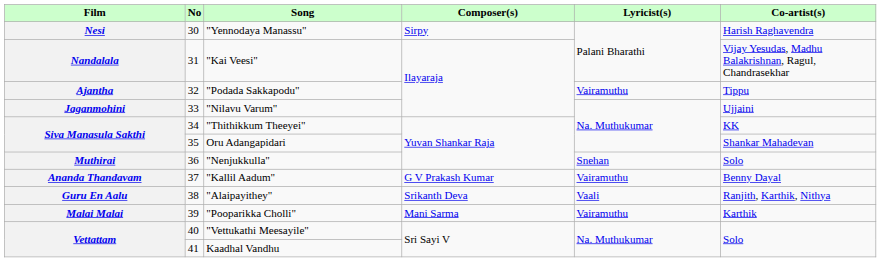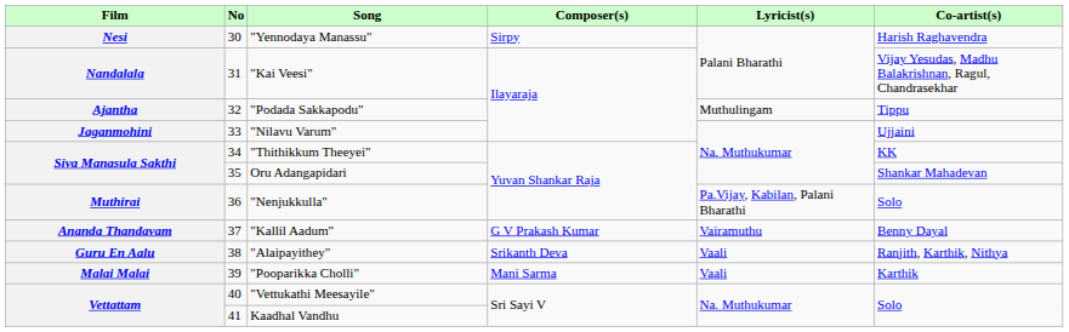 <table class="wikitable plainrowheaders" width="100%" textcolor:#000;">
 <tr style="background:#cfc; text-align:center;">
 <td scope="col" width=21%><strong>Film</strong></td>
 <td><strong>No</strong></td>
 <td scope="col" width=23%><strong>Song</strong></td>
 <td scope="col" width=20%><strong>Composer(s)</strong></td>
 <td scope="col" width=17%><strong>Lyricist(s)</strong></td>
 <td scope="col" width=18%><strong>Co-artist(s)</strong></td>
 </tr>
 <tr>
 <th><em><a href='#'>Nesi</a></em></th>
 <td>30</td>
 <td>"Yennodaya Manassu"</td>
 <td><a href='#'>Sirpy</a></td>
 <td rowspan="2">Palani Bharathi</td>
 <td><a href='#'>Harish Raghavendra</a></td>
 </tr>
 <tr>
 <th><em><a href='#'>Nandalala</a></em></th>
 <td>31</td>
 <td>"Kai Veesi"</td>
 <td rowspan="3"><a href='#'>Ilayaraja</a></td>
 <td><a href='#'>Vijay Yesudas</a>, <a href='#'>Madhu Balakrishnan</a>, Ragul, Chandrasekhar</td>
 </tr>
 <tr>
 <th><a href='#'><em>Ajantha</em></a></th>
 <td>32</td>
 <td>"Podada Sakkapodu"</td>
-<td><a href='#'>Vairamuthu</a></td>
+<td>Muthulingam</td>
 <td><a href='#'>Tippu</a></td>
 </tr>
 <tr>
 <th><em><a href='#'>Jaganmohini</a></em></th>
 <td>33</td>
 <td>"Nilavu Varum"</td>
 <td rowspan="3"><a href='#'>Na. Muthukumar</a></td>
 <td><a href='#'>Ujjaini</a></td>
 </tr>
 <tr>
 <th rowspan="2"><em><a href='#'>Siva Manasula Sakthi</a></em></th>
 <td>34</td>
 <td>"Thithikkum Theeyei"</td>
 <td rowspan="3"><a href='#'>Yuvan Shankar Raja</a></td>
 <td><a href='#'>KK</a></td>
 </tr>
 <tr>
 <td>35</td>
 <td>Oru Adangapidari</td>
 <td><a href='#'>Shankar Mahadevan</a></td>
 </tr>
 <tr>
 <th><em><a href='#'>Muthirai</a></em></th>
 <td>36</td>
 <td>"Nenjukkulla"</td>
-<td><a href='#'>Snehan</a></td>
+<td><a href='#'>Pa.Vijay</a>, <a href='#'>Kabilan</a>, Palani Bharathi</td>
 <td><a href='#'>Solo</a></td>
 </tr>
 <tr>
 <th><em><a href='#'>Ananda Thandavam</a></em></th>
 <td>37</td>
 <td>"Kallil Aadum"</td>
 <td><a href='#'>G V Prakash Kumar</a></td>
 <td><a href='#'>Vairamuthu</a></td>
 <td><a href='#'>Benny Dayal</a></td>
 </tr>
 <tr>
 <th><em><a href='#'>Guru En Aalu</a></em></th>
 <td>38</td>
 <td>"Alaipayithey"</td>
 <td><a href='#'>Srikanth Deva</a></td>
 <td><a href='#'>Vaali</a></td>
 <td><a href='#'>Ranjith</a>, <a href='#'>Karthik</a>, <a href='#'>Nithya</a></td>
 </tr>
 <tr>
 <th><em><a href='#'>Malai Malai</a></em></th>
 <td>39</td>
 <td>"Pooparikka Cholli"</td>
 <td><a href='#'>Mani Sarma</a></td>
-<td><a href='#'>Vairamuthu</a></td>
+<td><a href='#'>Vaali</a></td>
 <td><a href='#'>Karthik</a></td>
 </tr>
 <tr>
 <th rowspan="2"><em><a href='#'>Vettattam</a></em></th>
 <td>40</td>
 <td>"Vettukathi Meesayile"</td>
 <td rowspan="2">Sri Sayi V</td>
 <td rowspan="2"><a href='#'>Na. Muthukumar</a></td>
 <td rowspan="2"><a href='#'>Solo</a></td>
 </tr>
 <tr>
 <td>41</td>
 <td>Kaadhal Vandhu</td>
 </tr>
 </table>
